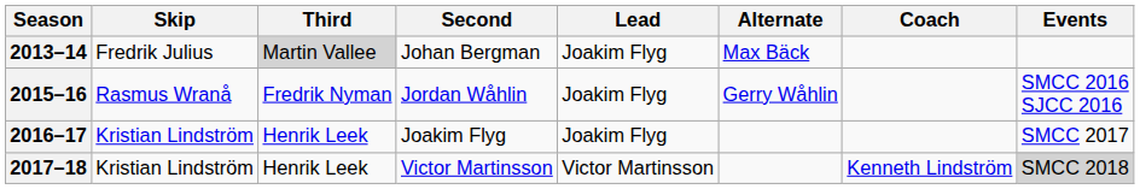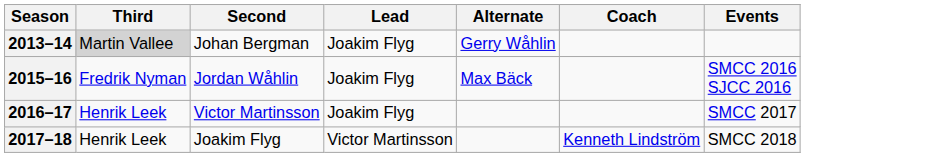 <table class="wikitable">
 <tr>
 <th scope="col">Season</th>
-<th scope="col">Skip</th>
 <th scope="col">Third</th>
 <th scope="col">Second</th>
 <th scope="col">Lead</th>
 <th scope="col">Alternate</th>
 <th scope="col">Coach</th>
 <th scope="col">Events</th>
 </tr>
 <tr>
 <th scope="row">2013–14</th>
-<td>Fredrik Julius</td>
 <td style="background: lightgrey;">Martin Vallee</td>
 <td>Johan Bergman</td>
 <td>Joakim Flyg</td>
-<td><a href='#'>Max Bäck</a></td>
+<td><a href='#'>Gerry Wåhlin</a></td>
 <td></td>
 <td></td>
 </tr>
 <tr>
 <th scope="row">2015–16</th>
-<td><a href='#'>Rasmus Wranå</a></td>
 <td><a href='#'>Fredrik Nyman</a></td>
 <td><a href='#'>Jordan Wåhlin</a></td>
 <td>Joakim Flyg</td>
-<td><a href='#'>Gerry Wåhlin</a></td>
+<td><a href='#'>Max Bäck</a></td>
 <td></td>
 <td><a href='#'>SMCC 2016</a> <br><a href='#'>SJCC 2016</a> </td>
 </tr>
 <tr>
 <th scope="row">2016–17</th>
-<td><a href='#'>Kristian Lindström</a></td>
 <td><a href='#'>Henrik Leek</a></td>
-<td>Joakim Flyg</td>
+<td><a href='#'>Victor Martinsson</a></td>
 <td>Joakim Flyg</td>
 <td></td>
 <td></td>
 <td><a href='#'>SMCC</a> 2017 </td>
 </tr>
 <tr>
 <th scope="row">2017–18</th>
-<td>Kristian Lindström</td>
 <td>Henrik Leek</td>
-<td><a href='#'>Victor Martinsson</a></td>
+<td>Joakim Flyg</td>
 <td>Victor Martinsson</td>
 <td></td>
 <td><a href='#'>Kenneth Lindström</a></td>
-<td style="background: lightgrey;">SMCC 2018 </td>
+<td>SMCC 2018 </td>
 </tr>
 </table>
